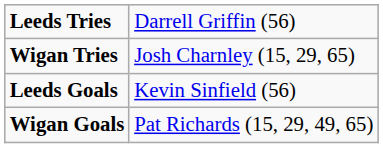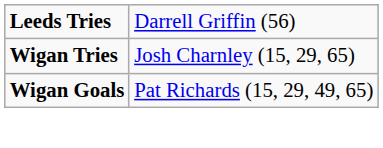 <table class="wikitable" style="font-size:85%;">
 <tr>
 <td><strong>Leeds Tries</strong></td>
 <td><a href='#'>Darrell Griffin</a> (56)</td>
 </tr>
 <tr>
 <td><strong>Wigan Tries</strong></td>
 <td><a href='#'>Josh Charnley</a> (15, 29, 65)</td>
 </tr>
 <tr>
-<td><strong>Leeds Goals</strong></td>
-<td><a href='#'>Kevin Sinfield</a> (56)</td>
-</tr>
-<tr>
 <td><strong>Wigan Goals</strong></td>
 <td><a href='#'>Pat Richards</a> (15, 29, 49, 65)</td>
 </tr>
 </table>
